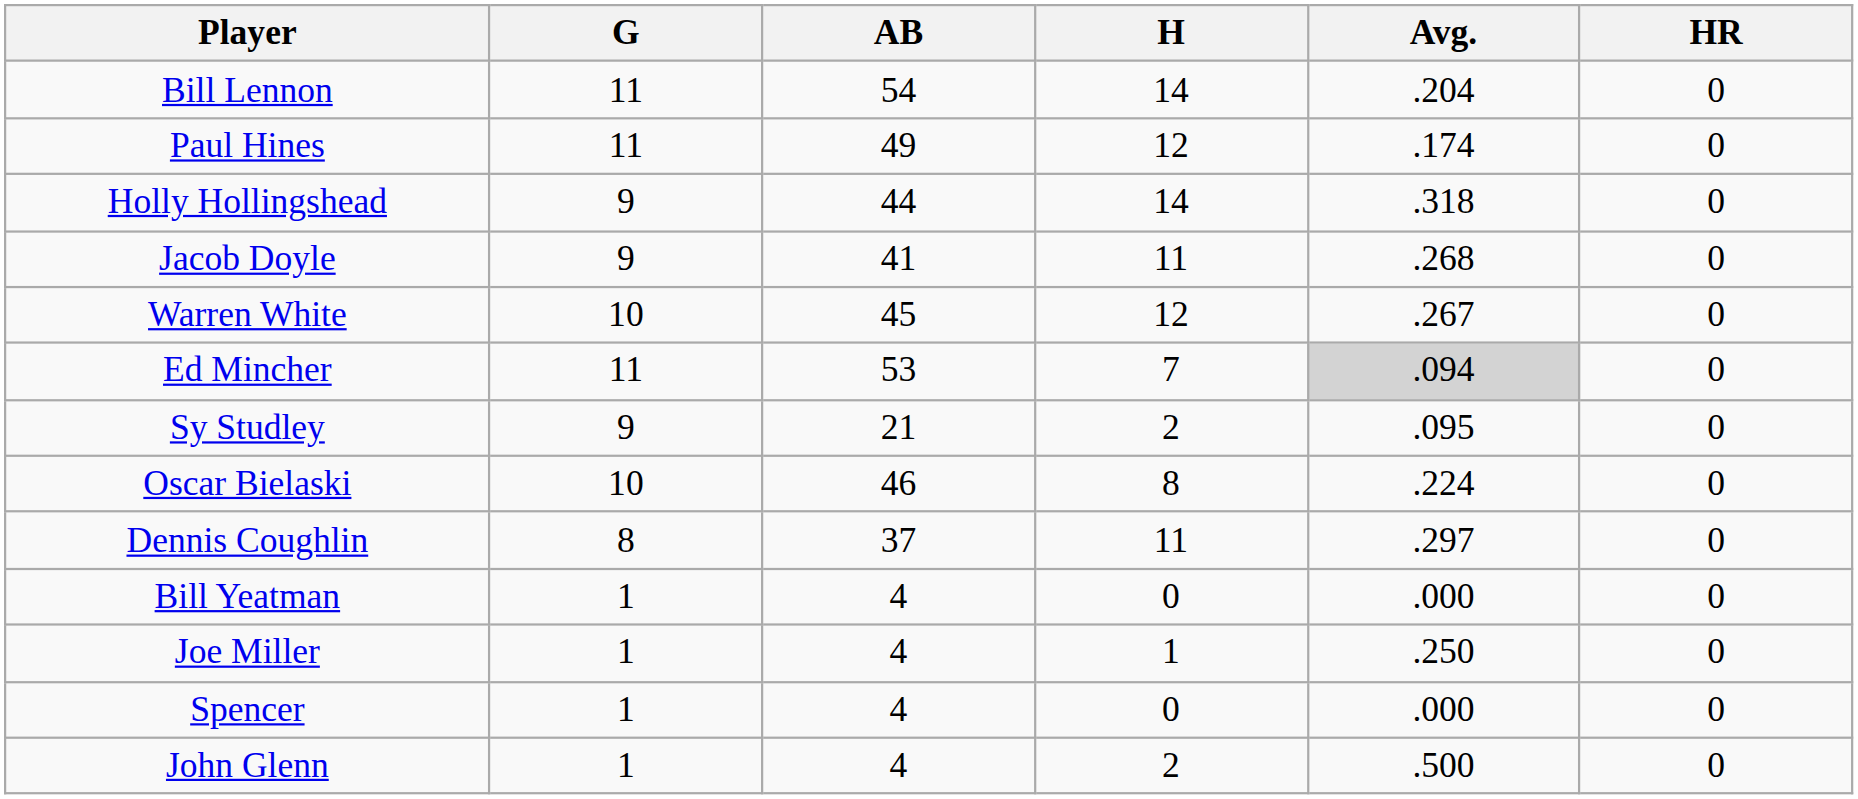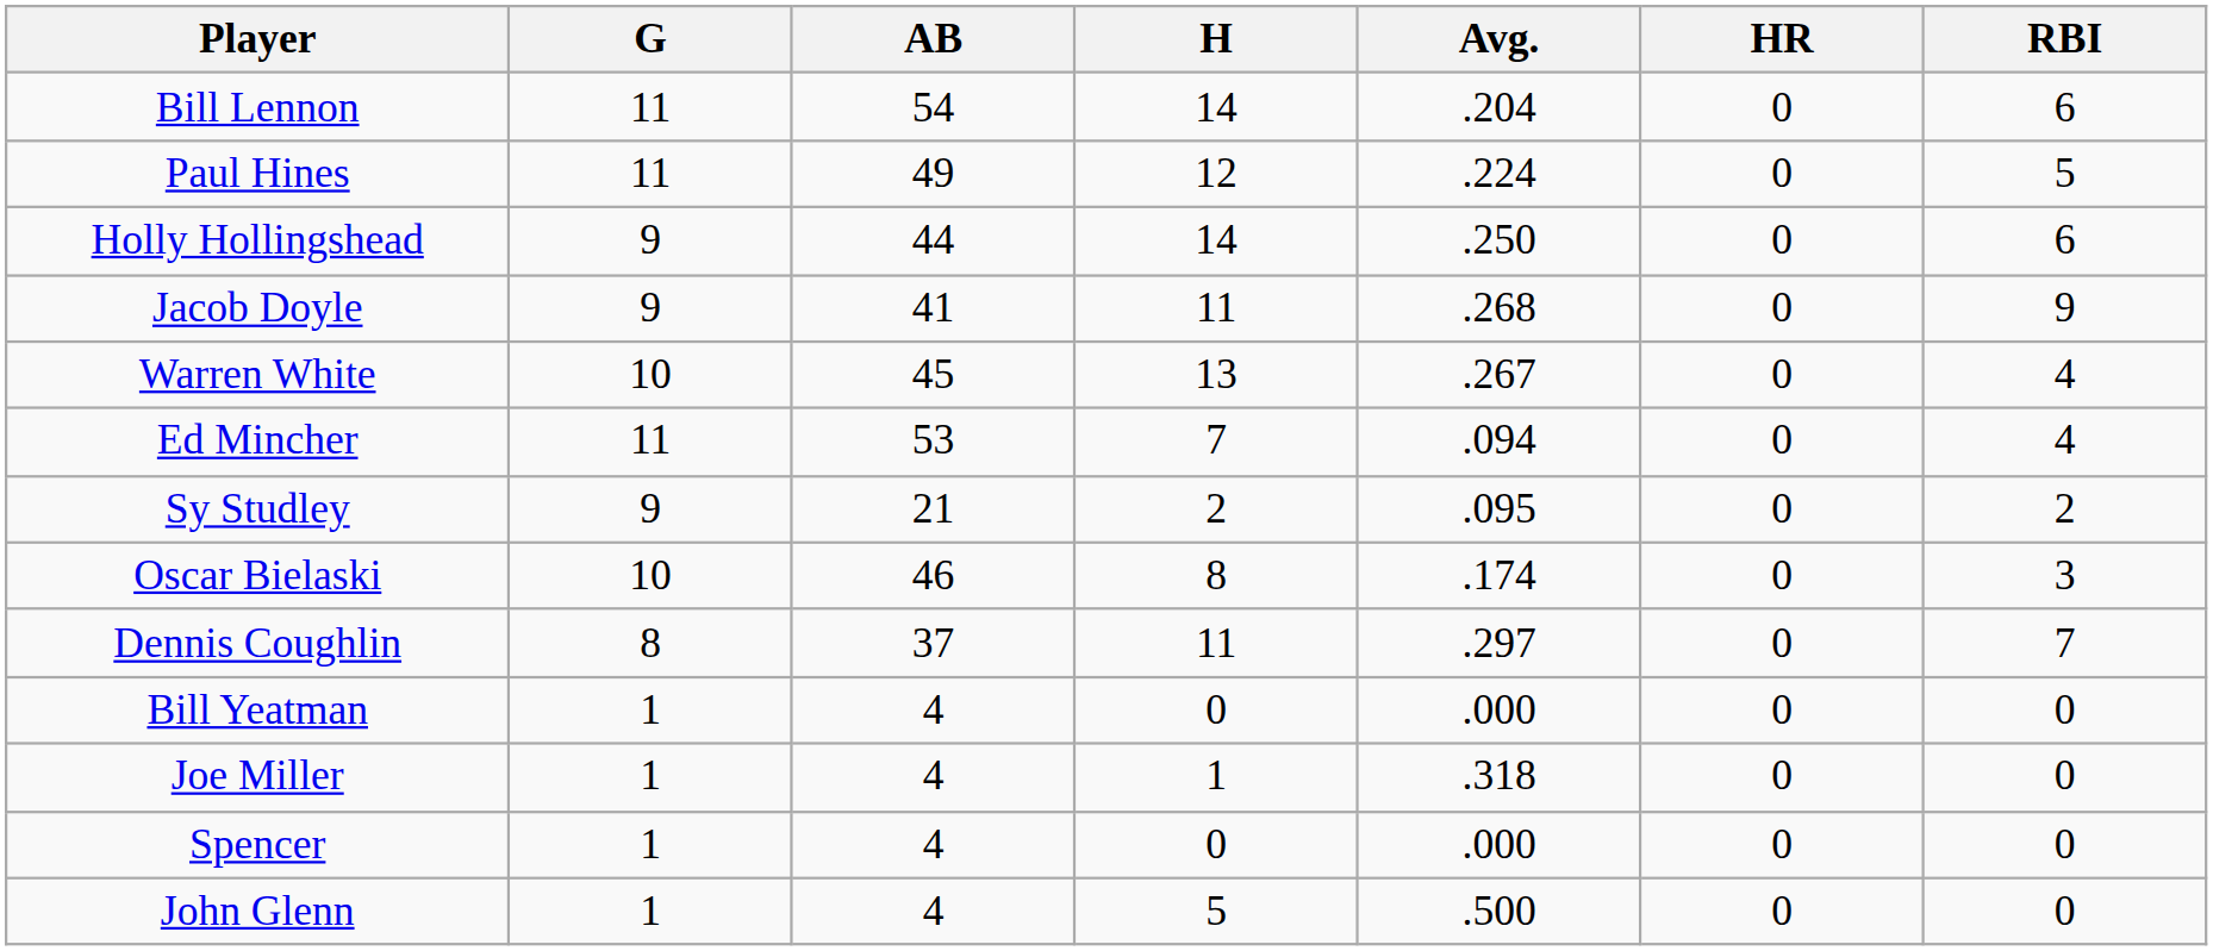 <table class="wikitable sortable">
 <tr>
 <th bgcolor="#DDDDFF" width="16%">Player</th>
 <th bgcolor="#DDDDFF" width="9%">G</th>
 <th bgcolor="#DDDDFF" width="9%">AB</th>
 <th bgcolor="#DDDDFF" width="9%">H</th>
 <th bgcolor="#DDDDFF" width="9%">Avg.</th>
 <th bgcolor="#DDDDFF" width="9%">HR</th>
+<th bgcolor="#DDDDFF" width="9%">RBI</th>
 </tr>
 <tr align=center>
 <td><a href='#'>Bill Lennon</a></td>
 <td>11</td>
 <td>54</td>
 <td>14</td>
 <td>.204</td>
 <td>0</td>
+<td>6</td>
 </tr>
 <tr align=center>
 <td><a href='#'>Paul Hines</a></td>
 <td>11</td>
 <td>49</td>
 <td>12</td>
-<td>.174</td>
+<td>.224</td>
 <td>0</td>
+<td>5</td>
 </tr>
 <tr align=center>
 <td><a href='#'>Holly Hollingshead</a></td>
 <td>9</td>
 <td>44</td>
 <td>14</td>
-<td>.318</td>
+<td>.250</td>
 <td>0</td>
+<td>6</td>
 </tr>
 <tr align=center>
 <td><a href='#'>Jacob Doyle</a></td>
 <td>9</td>
 <td>41</td>
 <td>11</td>
 <td>.268</td>
 <td>0</td>
+<td>9</td>
 </tr>
 <tr align=center>
 <td><a href='#'>Warren White</a></td>
 <td>10</td>
 <td>45</td>
-<td>12</td>
+<td>13</td>
 <td>.267</td>
 <td>0</td>
+<td>4</td>
 </tr>
 <tr align=center>
 <td><a href='#'>Ed Mincher</a></td>
 <td>11</td>
 <td>53</td>
 <td>7</td>
-<td style="background: lightgrey;">.094</td>
+<td>.094</td>
 <td>0</td>
+<td>4</td>
 </tr>
 <tr align=center>
 <td><a href='#'>Sy Studley</a></td>
 <td>9</td>
 <td>21</td>
 <td>2</td>
 <td>.095</td>
 <td>0</td>
+<td>2</td>
 </tr>
 <tr align=center>
 <td><a href='#'>Oscar Bielaski</a></td>
 <td>10</td>
 <td>46</td>
 <td>8</td>
-<td>.224</td>
+<td>.174</td>
 <td>0</td>
+<td>3</td>
 </tr>
 <tr align=center>
 <td><a href='#'>Dennis Coughlin</a></td>
 <td>8</td>
 <td>37</td>
 <td>11</td>
 <td>.297</td>
 <td>0</td>
+<td>7</td>
 </tr>
 <tr align=center>
 <td><a href='#'>Bill Yeatman</a></td>
 <td>1</td>
 <td>4</td>
 <td>0</td>
 <td>.000</td>
 <td>0</td>
+<td>0</td>
 </tr>
 <tr align=center>
 <td><a href='#'>Joe Miller</a></td>
 <td>1</td>
 <td>4</td>
 <td>1</td>
-<td>.250</td>
+<td>.318</td>
+<td>0</td>
 <td>0</td>
 </tr>
 <tr align=center>
 <td><a href='#'>Spencer</a></td>
 <td>1</td>
 <td>4</td>
 <td>0</td>
 <td>.000</td>
 <td>0</td>
+<td>0</td>
 </tr>
 <tr align=center>
 <td><a href='#'>John Glenn</a></td>
 <td>1</td>
 <td>4</td>
-<td>2</td>
+<td>5</td>
 <td>.500</td>
+<td>0</td>
 <td>0</td>
 </tr>
 </table>
